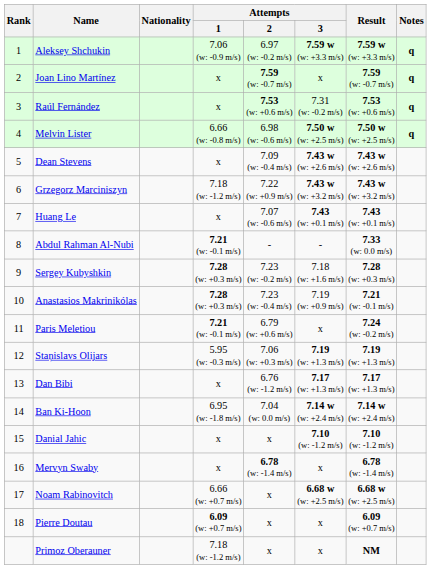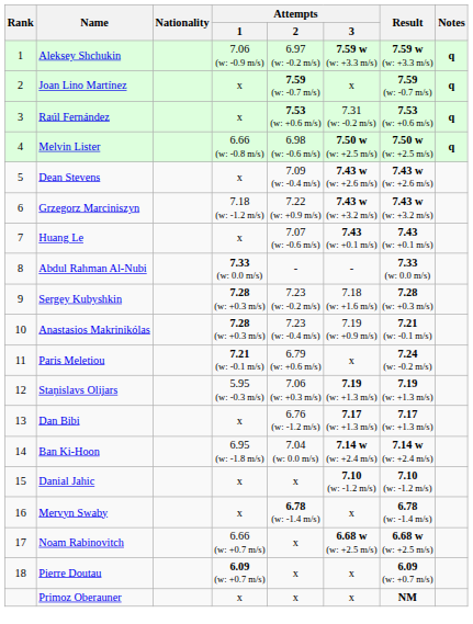 <table class="wikitable sortable" style="text-align:center">
 <tr>
 <th rowspan=2>Rank</th>
 <th rowspan=2>Name</th>
 <th rowspan=2>Nationality</th>
 <th colspan=3>Attempts</th>
 <th rowspan=2>Result</th>
 <th rowspan=2>Notes</th>
 </tr>
 <tr>
 <th>1</th>
 <th>2</th>
 <th>3</th>
 </tr>
 <tr bgcolor=ddffdd>
 <td>1</td>
 <td align=left><a href='#'>Aleksey Shchukin</a></td>
 <td align=left></td>
 <td>7.06<br><small>(w: -0.9 m/s)</small></td>
 <td>6.97<br><small>(w: -0.2 m/s)</small></td>
 <td><strong>7.59</strong> <strong>w</strong> <br><small>(w: +3.3 m/s)</small></td>
 <td><strong>7.59</strong>  <strong>w</strong> <br><small>(w: +3.3 m/s)</small></td>
 <td><strong>q</strong></td>
 </tr>
 <tr bgcolor=ddffdd>
 <td>2</td>
 <td align=left><a href='#'>Joan Lino Martínez</a></td>
 <td align=left></td>
 <td>x</td>
 <td><strong>7.59</strong><br><small>(w: -0.7 m/s)</small></td>
 <td>x</td>
 <td><strong>7.59</strong> <br><small>(w: -0.7 m/s)</small></td>
 <td><strong>q</strong></td>
 </tr>
 <tr bgcolor=ddffdd>
 <td>3</td>
 <td align=left><a href='#'>Raúl Fernández</a></td>
 <td align=left></td>
 <td>x</td>
 <td><strong>7.53</strong><br><small>(w: +0.6 m/s)</small></td>
 <td>7.31<br><small>(w: -0.2 m/s)</small></td>
 <td><strong>7.53</strong> <br><small>(w: +0.6 m/s)</small></td>
 <td><strong>q</strong></td>
 </tr>
 <tr bgcolor=ddffdd>
 <td>4</td>
 <td align=left><a href='#'>Melvin Lister</a></td>
 <td align=left></td>
 <td>6.66<br><small>(w: -0.8 m/s)</small></td>
 <td>6.98<br><small>(w: -0.6 m/s)</small></td>
 <td><strong>7.50</strong> <strong>w</strong> <br><small>(w: +2.5 m/s)</small></td>
 <td><strong>7.50</strong>  <strong>w</strong> <br><small>(w: +2.5 m/s)</small></td>
 <td><strong>q</strong></td>
 </tr>
 <tr>
 <td>5</td>
 <td align=left><a href='#'>Dean Stevens</a></td>
 <td align=left></td>
 <td>x</td>
 <td>7.09<br><small>(w: -0.4 m/s)</small></td>
 <td><strong>7.43</strong> <strong>w</strong> <br><small>(w: +2.6 m/s)</small></td>
 <td><strong>7.43</strong>  <strong>w</strong> <br><small>(w: +2.6 m/s)</small></td>
 <td></td>
 </tr>
 <tr>
 <td>6</td>
 <td align=left><a href='#'>Grzegorz Marciniszyn</a></td>
 <td align=left></td>
 <td>7.18<br><small>(w: -1.2 m/s)</small></td>
 <td>7.22<br><small>(w: +0.9 m/s)</small></td>
 <td><strong>7.43</strong> <strong>w</strong> <br><small>(w: +3.2 m/s)</small></td>
 <td><strong>7.43</strong>  <strong>w</strong> <br><small>(w: +3.2 m/s)</small></td>
 <td></td>
 </tr>
 <tr>
 <td>7</td>
 <td align=left><a href='#'>Huang Le</a></td>
 <td align=left></td>
 <td>x</td>
 <td>7.07<br><small>(w: -0.6 m/s)</small></td>
 <td><strong>7.43</strong><br><small>(w: +0.1 m/s)</small></td>
 <td><strong>7.43</strong> <br><small>(w: +0.1 m/s)</small></td>
 <td></td>
 </tr>
 <tr>
 <td>8</td>
 <td align=left><a href='#'>Abdul Rahman Al-Nubi</a></td>
 <td align=left></td>
-<td><strong>7.21</strong><br><small>(w: -0.1 m/s)</small></td>
+<td><strong>7.33</strong><br><small>(w: 0.0 m/s)</small></td>
 <td>-</td>
 <td>-</td>
 <td><strong>7.33</strong> <br><small>(w: 0.0 m/s)</small></td>
 <td></td>
 </tr>
 <tr>
 <td>9</td>
 <td align=left><a href='#'>Sergey Kubyshkin</a></td>
 <td align=left></td>
 <td><strong>7.28</strong><br><small>(w: +0.3 m/s)</small></td>
 <td>7.23<br><small>(w: -0.2 m/s)</small></td>
 <td>7.18<br><small>(w: +1.6 m/s)</small></td>
 <td><strong>7.28</strong> <br><small>(w: +0.3 m/s)</small></td>
 <td></td>
 </tr>
 <tr>
 <td>10</td>
 <td align=left><a href='#'>Anastasios Makrinikólas</a></td>
 <td align=left></td>
 <td><strong>7.28</strong><br><small>(w: +0.3 m/s)</small></td>
 <td>7.23<br><small>(w: -0.4 m/s)</small></td>
 <td>7.19<br><small>(w: +0.9 m/s)</small></td>
 <td><strong>7.21</strong> <br><small>(w: -0.1 m/s)</small></td>
 <td></td>
 </tr>
 <tr>
 <td>11</td>
 <td align=left><a href='#'>Paris Meletiou</a></td>
 <td align=left></td>
 <td><strong>7.21</strong><br><small>(w: -0.1 m/s)</small></td>
 <td>6.79<br><small>(w: +0.6 m/s)</small></td>
 <td>x</td>
 <td><strong>7.24</strong> <br><small>(w: -0.2 m/s)</small></td>
 <td></td>
 </tr>
 <tr>
 <td>12</td>
 <td align=left><a href='#'>Staņislavs Olijars</a></td>
 <td align=left></td>
 <td>5.95<br><small>(w: -0.3 m/s)</small></td>
 <td>7.06<br><small>(w: +0.3 m/s)</small></td>
 <td><strong>7.19</strong><br><small>(w: +1.3 m/s)</small></td>
 <td><strong>7.19</strong> <br><small>(w: +1.3 m/s)</small></td>
 <td></td>
 </tr>
 <tr>
 <td>13</td>
 <td align=left><a href='#'>Dan Bibi</a></td>
 <td align=left></td>
 <td>x</td>
 <td>6.76<br><small>(w: -1.2 m/s)</small></td>
 <td><strong>7.17</strong><br><small>(w: +1.3 m/s)</small></td>
 <td><strong>7.17</strong> <br><small>(w: +1.3 m/s)</small></td>
 <td></td>
 </tr>
 <tr>
 <td>14</td>
 <td align=left><a href='#'>Ban Ki-Hoon</a></td>
 <td align=left></td>
 <td>6.95<br><small>(w: -1.8 m/s)</small></td>
 <td>7.04<br><small>(w: 0.0 m/s)</small></td>
 <td><strong>7.14</strong> <strong>w</strong> <br><small>(w: +2.4 m/s)</small></td>
 <td><strong>7.14</strong>  <strong>w</strong> <br><small>(w: +2.4 m/s)</small></td>
 <td></td>
 </tr>
 <tr>
 <td>15</td>
 <td align=left><a href='#'>Danial Jahic</a></td>
 <td align=left></td>
 <td>x</td>
 <td>x</td>
 <td><strong>7.10</strong><br><small>(w: -1.2 m/s)</small></td>
 <td><strong>7.10</strong> <br><small>(w: -1.2 m/s)</small></td>
 <td></td>
 </tr>
 <tr>
 <td>16</td>
 <td align=left><a href='#'>Mervyn Swaby</a></td>
 <td align=left></td>
 <td>x</td>
 <td><strong>6.78</strong><br><small>(w: -1.4 m/s)</small></td>
 <td>x</td>
 <td><strong>6.78</strong> <br><small>(w: -1.4 m/s)</small></td>
 <td></td>
 </tr>
 <tr>
 <td>17</td>
 <td align=left><a href='#'>Noam Rabinovitch</a></td>
 <td align=left></td>
 <td>6.66<br><small>(w: +0.7 m/s)</small></td>
 <td>x</td>
 <td><strong>6.68</strong> <strong>w</strong> <br><small>(w: +2.5 m/s)</small></td>
 <td><strong>6.68</strong>  <strong>w</strong> <br><small>(w: +2.5 m/s)</small></td>
 <td></td>
 </tr>
 <tr>
 <td>18</td>
 <td align=left><a href='#'>Pierre Doutau</a></td>
 <td align=left></td>
 <td><strong>6.09</strong><br><small>(w: +0.7 m/s)</small></td>
 <td>x</td>
 <td>x</td>
 <td><strong>6.09</strong> <br><small>(w: +0.7 m/s)</small></td>
 <td></td>
 </tr>
 <tr>
 <td></td>
 <td align=left><a href='#'>Primoz Oberauner</a></td>
 <td align=left></td>
-<td>7.18<br><small>(w: -1.2 m/s)</small></td>
+<td>x</td>
 <td>x</td>
 <td>x</td>
 <td><strong>NM</strong></td>
 <td></td>
 </tr>
 </table>
